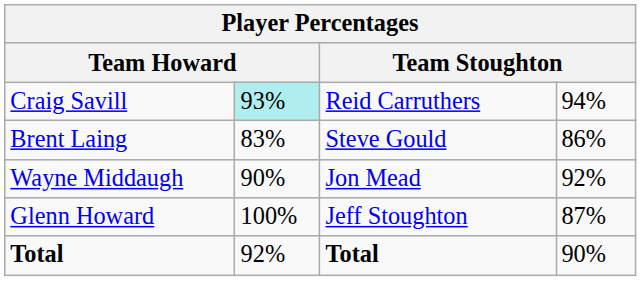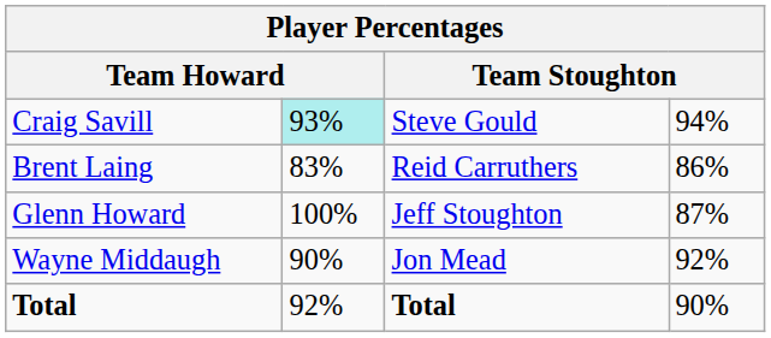 <table class="wikitable">
 <tr>
 <th colspan=4 width=400>Player Percentages</th>
 </tr>
 <tr>
 <th colspan=2 width=200> Team Howard</th>
 <th colspan=2 width=200> Team Stoughton</th>
 </tr>
 <tr>
 <td><a href='#'>Craig Savill</a></td>
 <td style="background: paleturquoise;">93%</td>
-<td><a href='#'>Reid Carruthers</a></td>
+<td><a href='#'>Steve Gould</a></td>
 <td>94%</td>
 </tr>
 <tr>
 <td><a href='#'>Brent Laing</a></td>
 <td>83%</td>
-<td><a href='#'>Steve Gould</a></td>
+<td><a href='#'>Reid Carruthers</a></td>
 <td>86%</td>
+</tr>
+<tr>
+<td><a href='#'>Glenn Howard</a></td>
+<td>100%</td>
+<td><a href='#'>Jeff Stoughton</a></td>
+<td>87%</td>
 </tr>
 <tr>
 <td><a href='#'>Wayne Middaugh</a></td>
 <td>90%</td>
 <td><a href='#'>Jon Mead</a></td>
 <td>92%</td>
 </tr>
 <tr>
-<td><a href='#'>Glenn Howard</a></td>
-<td>100%</td>
-<td><a href='#'>Jeff Stoughton</a></td>
-<td>87%</td>
-</tr>
-<tr>
 <td><strong>Total</strong></td>
 <td>92%</td>
 <td><strong>Total</strong></td>
 <td>90%</td>
 </tr>
 </table>
